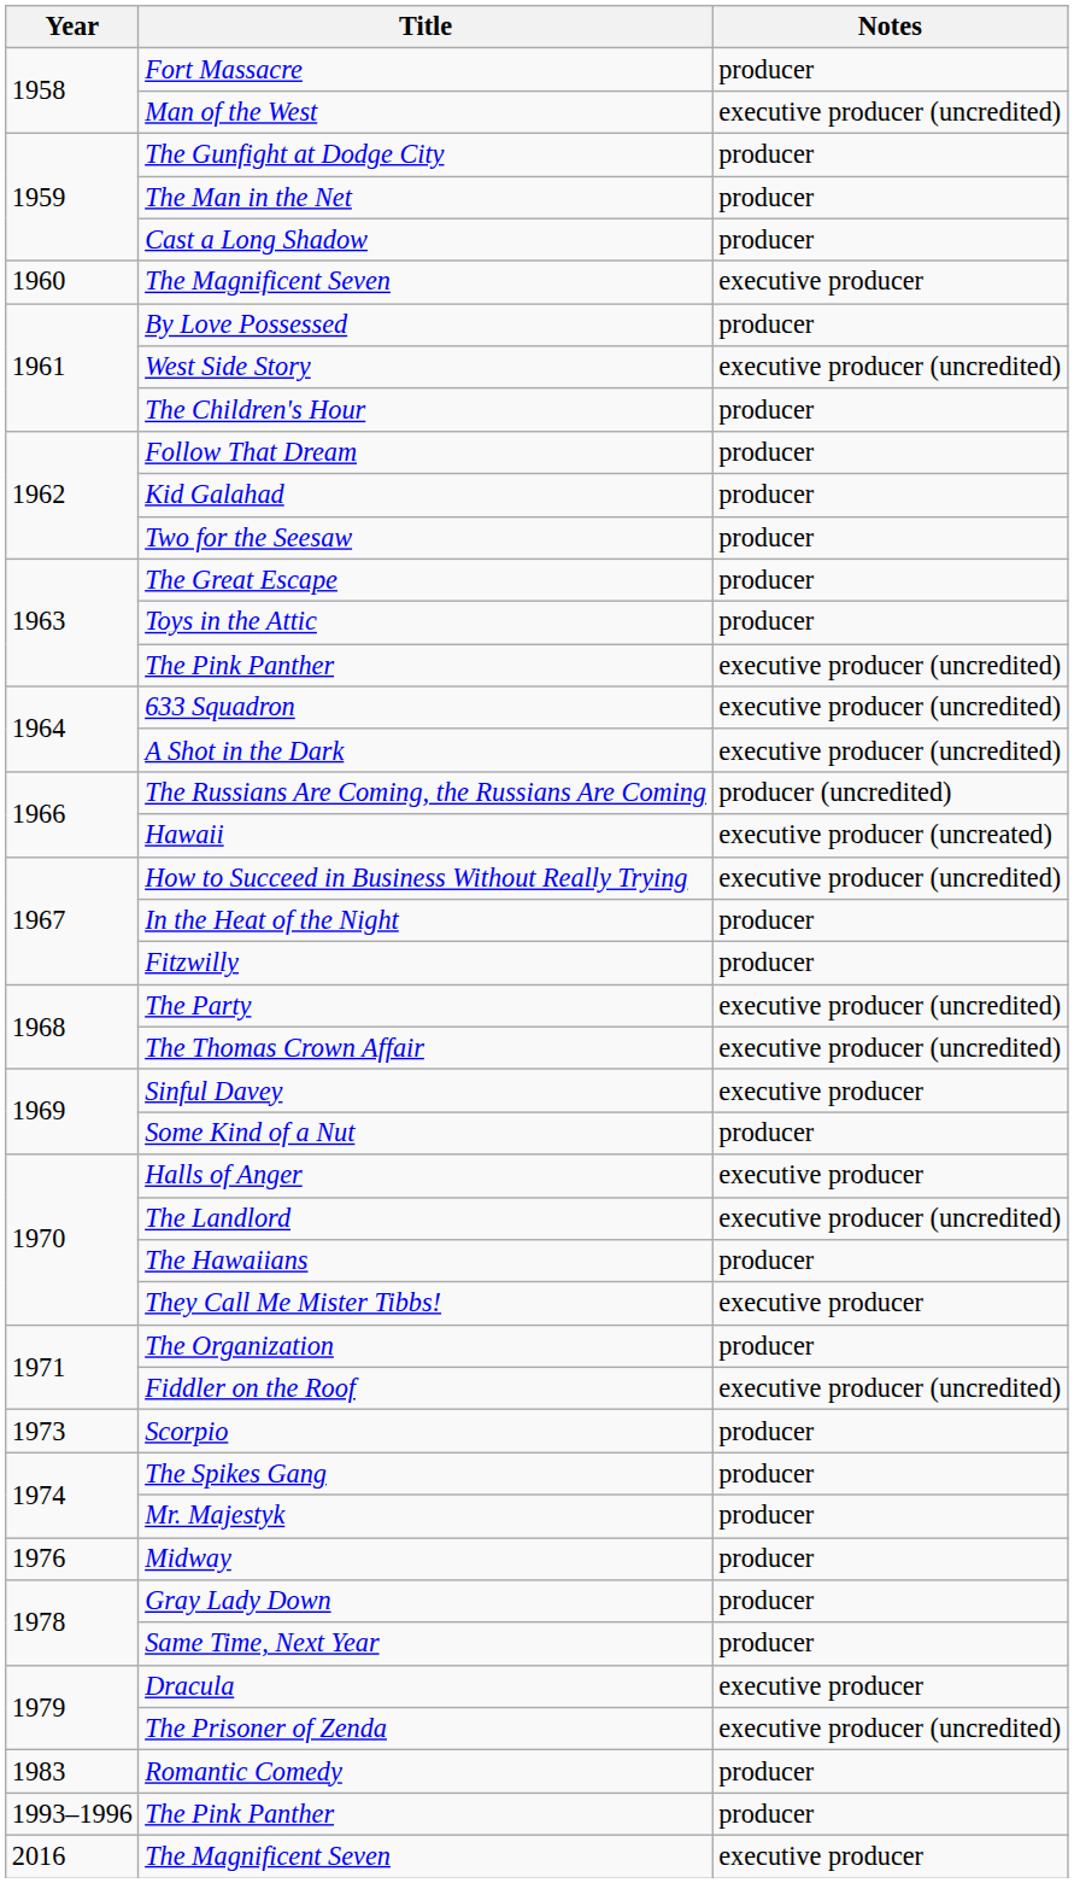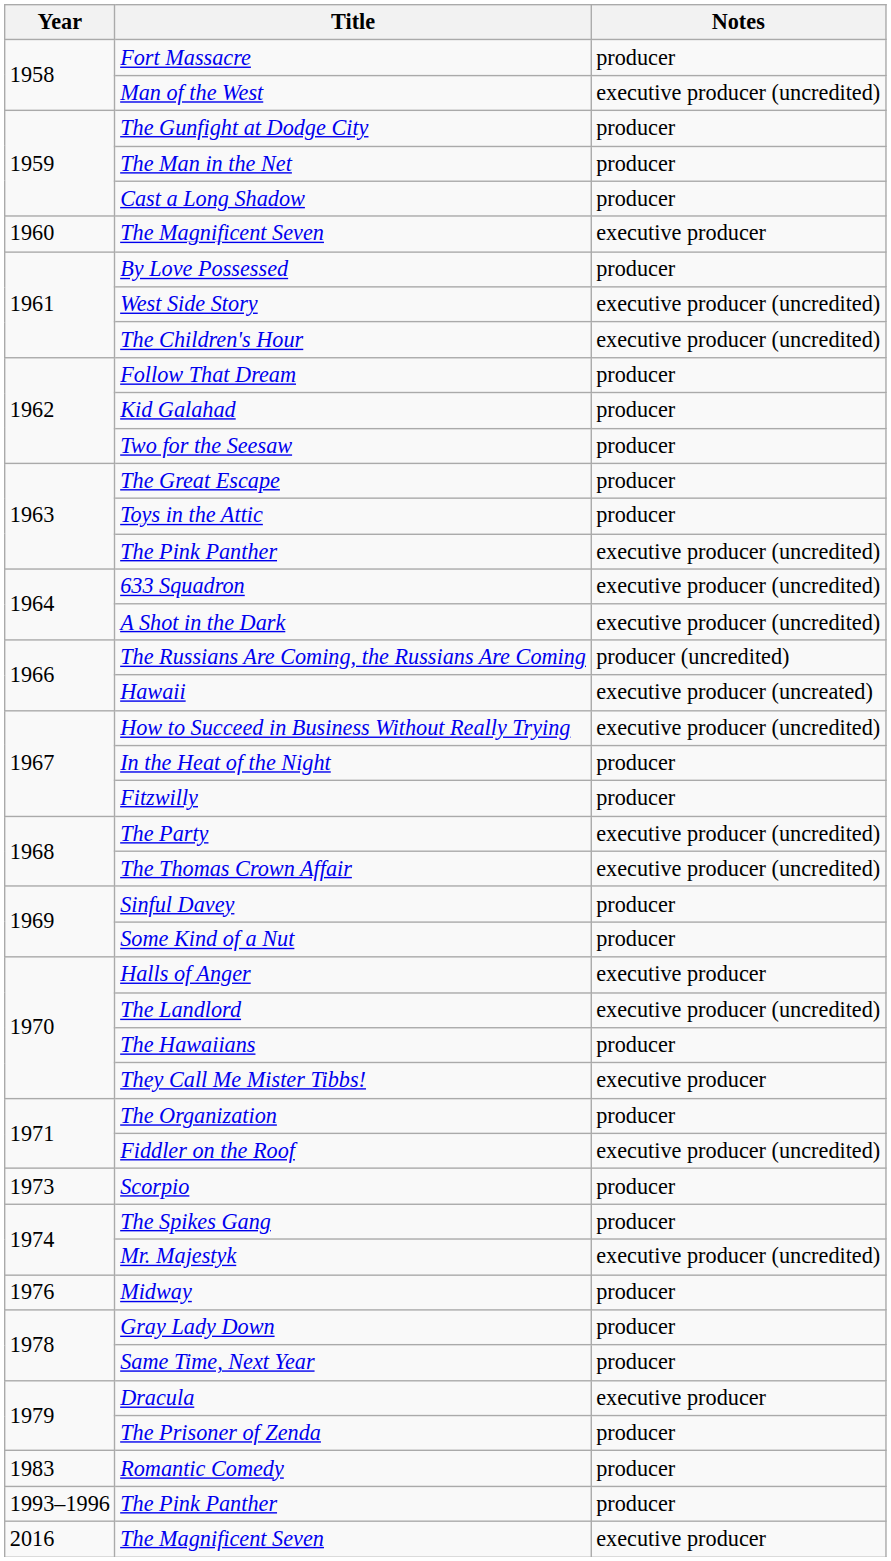 <table class="wikitable sortable">
 <tr>
 <th>Year</th>
 <th>Title</th>
 <th>Notes</th>
 </tr>
 <tr>
 <td rowspan="2">1958</td>
 <td><em><a href='#'>Fort Massacre</a></em></td>
 <td>producer</td>
 </tr>
 <tr>
 <td><em><a href='#'>Man of the West</a></em></td>
 <td>executive producer (uncredited)</td>
 </tr>
 <tr>
 <td rowspan="3">1959</td>
 <td><em><a href='#'>The Gunfight at Dodge City</a></em></td>
 <td>producer</td>
 </tr>
 <tr>
 <td><em><a href='#'>The Man in the Net</a></em></td>
 <td>producer</td>
 </tr>
 <tr>
 <td><em><a href='#'>Cast a Long Shadow</a></em></td>
 <td>producer</td>
 </tr>
 <tr>
 <td>1960</td>
 <td><em><a href='#'>The Magnificent Seven</a></em></td>
 <td>executive producer</td>
 </tr>
 <tr>
 <td rowspan="3">1961</td>
 <td><em><a href='#'>By Love Possessed</a></em></td>
 <td>producer</td>
 </tr>
 <tr>
 <td><em><a href='#'>West Side Story</a></em></td>
 <td>executive producer (uncredited)</td>
 </tr>
 <tr>
 <td><em><a href='#'>The Children's Hour</a></em></td>
-<td>producer</td>
+<td>executive producer (uncredited)</td>
 </tr>
 <tr>
 <td rowspan="3">1962</td>
 <td><em><a href='#'>Follow That Dream</a></em></td>
 <td>producer</td>
 </tr>
 <tr>
 <td><em><a href='#'>Kid Galahad</a></em></td>
 <td>producer</td>
 </tr>
 <tr>
 <td><em><a href='#'>Two for the Seesaw</a></em></td>
 <td>producer</td>
 </tr>
 <tr>
 <td rowspan="3">1963</td>
 <td><em><a href='#'>The Great Escape</a></em></td>
 <td>producer</td>
 </tr>
 <tr>
 <td><em><a href='#'>Toys in the Attic</a></em></td>
 <td>producer</td>
 </tr>
 <tr>
 <td><em><a href='#'>The Pink Panther</a></em></td>
 <td>executive producer (uncredited)</td>
 </tr>
 <tr>
 <td rowspan="2">1964</td>
 <td><em><a href='#'>633 Squadron</a></em></td>
 <td>executive producer (uncredited)</td>
 </tr>
 <tr>
 <td><em><a href='#'>A Shot in the Dark</a></em></td>
 <td>executive producer (uncredited)</td>
 </tr>
 <tr>
 <td rowspan="2">1966</td>
 <td><em><a href='#'>The Russians Are Coming, the Russians Are Coming</a></em></td>
 <td>producer (uncredited)</td>
 </tr>
 <tr>
 <td><em><a href='#'>Hawaii</a></em></td>
 <td>executive producer (uncreated)</td>
 </tr>
 <tr>
 <td rowspan="3">1967</td>
 <td><em><a href='#'>How to Succeed in Business Without Really Trying</a></em></td>
 <td>executive producer (uncredited)</td>
 </tr>
 <tr>
 <td><em><a href='#'>In the Heat of the Night</a></em></td>
 <td>producer</td>
 </tr>
 <tr>
 <td><em><a href='#'>Fitzwilly</a></em></td>
 <td>producer</td>
 </tr>
 <tr>
 <td rowspan="2">1968</td>
 <td><em><a href='#'>The Party</a></em></td>
 <td>executive producer (uncredited)</td>
 </tr>
 <tr>
 <td><em><a href='#'>The Thomas Crown Affair</a></em></td>
 <td>executive producer (uncredited)</td>
 </tr>
 <tr>
 <td rowspan="2">1969</td>
 <td><em><a href='#'>Sinful Davey</a></em></td>
-<td>executive producer</td>
+<td>producer</td>
 </tr>
 <tr>
 <td><em><a href='#'>Some Kind of a Nut</a></em></td>
 <td>producer</td>
 </tr>
 <tr>
 <td rowspan="4">1970</td>
 <td><em><a href='#'>Halls of Anger</a></em></td>
 <td>executive producer</td>
 </tr>
 <tr>
 <td><em><a href='#'>The Landlord</a></em></td>
 <td>executive producer (uncredited)</td>
 </tr>
 <tr>
 <td><em><a href='#'>The Hawaiians</a></em></td>
 <td>producer</td>
 </tr>
 <tr>
 <td><em><a href='#'>They Call Me Mister Tibbs!</a></em></td>
 <td>executive producer</td>
 </tr>
 <tr>
 <td rowspan="2">1971</td>
 <td><em><a href='#'>The Organization</a></em></td>
 <td>producer</td>
 </tr>
 <tr>
 <td><em><a href='#'>Fiddler on the Roof</a></em></td>
 <td>executive producer (uncredited)</td>
 </tr>
 <tr>
 <td>1973</td>
 <td><em><a href='#'>Scorpio</a></em></td>
 <td>producer</td>
 </tr>
 <tr>
 <td rowspan="2">1974</td>
 <td><em><a href='#'>The Spikes Gang</a></em></td>
 <td>producer</td>
 </tr>
 <tr>
 <td><em><a href='#'>Mr. Majestyk</a></em></td>
-<td>producer</td>
+<td>executive producer (uncredited)</td>
 </tr>
 <tr>
 <td>1976</td>
 <td><em><a href='#'>Midway</a></em></td>
 <td>producer</td>
 </tr>
 <tr>
 <td rowspan="2">1978</td>
 <td><em><a href='#'>Gray Lady Down</a></em></td>
 <td>producer</td>
 </tr>
 <tr>
 <td><em><a href='#'>Same Time, Next Year</a></em></td>
 <td>producer</td>
 </tr>
 <tr>
 <td rowspan="2">1979</td>
 <td><em><a href='#'>Dracula</a></em></td>
 <td>executive producer</td>
 </tr>
 <tr>
 <td><em><a href='#'>The Prisoner of Zenda</a></em></td>
-<td>executive producer (uncredited)</td>
+<td>producer</td>
 </tr>
 <tr>
 <td>1983</td>
 <td><em><a href='#'>Romantic Comedy</a></em></td>
 <td>producer</td>
 </tr>
 <tr>
 <td>1993–1996</td>
 <td><em><a href='#'>The Pink Panther</a></em></td>
 <td>producer</td>
 </tr>
 <tr>
 <td>2016</td>
 <td><em><a href='#'>The Magnificent Seven</a></em></td>
 <td>executive producer</td>
 </tr>
 </table>
